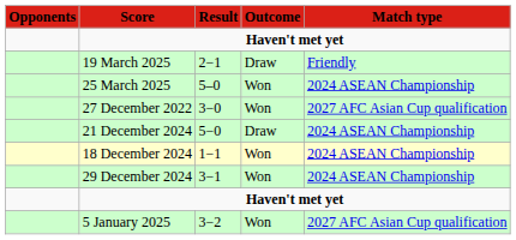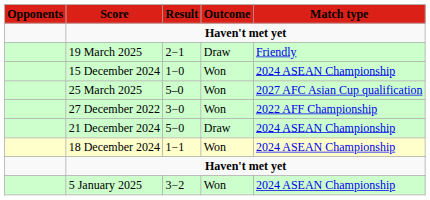 <table class="wikitable">
 <tr>
 <th style="background-color:#DB2017;"><span>Opponents</span></th>
 <th style="background-color:#DB2017;"><span>Score</span></th>
 <th style="background-color:#DB2017;"><span>Result</span></th>
 <th style="background-color:#DB2017;"><span>Outcome</span></th>
 <th style="background-color:#DB2017;"><span>Match type</span></th>
 </tr>
 <tr>
 <td></td>
 <td colspan="4" style="text-align:center"><strong>Haven't met yet</strong></td>
 </tr>
 <tr style="background:#CCFFCC">
 <td></td>
 <td>19 March 2025</td>
 <td>2−1</td>
 <td>Draw</td>
 <td><a href='#'>Friendly</a></td>
 </tr>
 <tr style="background:#CCFFCC">
 <td></td>
+<td>15 December 2024</td>
+<td>1−0</td>
+<td>Won</td>
+<td><a href='#'>2024 ASEAN Championship</a></td>
+</tr>
+<tr style="background:#CCFFCC">
+<td></td>
 <td>25 March 2025</td>
 <td>5–0</td>
 <td>Won</td>
-<td><a href='#'>2024 ASEAN Championship</a></td>
+<td><a href='#'>2027 AFC Asian Cup qualification</a></td>
 </tr>
 <tr style="background:#CCFFCC">
 <td></td>
 <td>27 December 2022</td>
 <td>3−0</td>
 <td>Won</td>
-<td><a href='#'>2027 AFC Asian Cup qualification</a></td>
+<td><a href='#'>2022 AFF Championship</a></td>
 </tr>
 <tr style="background:#CCFFCC">
 <td></td>
 <td>21 December 2024</td>
 <td>5−0</td>
 <td>Draw</td>
 <td><a href='#'>2024 ASEAN Championship</a></td>
 </tr>
 <tr style="background:#FFFFCC">
 <td></td>
 <td>18 December 2024</td>
 <td>1−1</td>
 <td>Won</td>
 <td><a href='#'>2024 ASEAN Championship</a></td>
 </tr>
-<tr style="background:#CCFFCC">
-<td></td>
-<td>29 December 2024</td>
-<td>3−1</td>
-<td>Won</td>
-<td><a href='#'>2024 ASEAN Championship</a></td>
-</tr>
 <tr>
 <td></td>
 <td colspan="4" style="text-align:center"><strong>Haven't met yet</strong></td>
 </tr>
 <tr style="background:#CCFFCC">
 <td></td>
 <td>5 January 2025</td>
 <td>3−2</td>
 <td>Won</td>
-<td><a href='#'>2027 AFC Asian Cup qualification</a></td>
+<td><a href='#'>2024 ASEAN Championship</a></td>
 </tr>
 </table>
